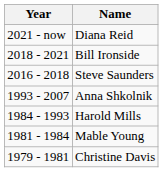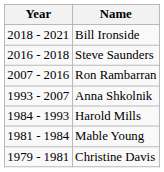 <table class="wikitable">
 <tr>
 <th>Year</th>
 <th>Name</th>
-</tr>
-<tr>
-<td>2021 - now</td>
-<td>Diana Reid</td>
 </tr>
 <tr>
 <td>2018 - 2021</td>
 <td>Bill Ironside</td>
 </tr>
 <tr>
 <td>2016 - 2018</td>
 <td>Steve Saunders</td>
+</tr>
+<tr>
+<td>2007 - 2016</td>
+<td>Ron Rambarran</td>
 </tr>
 <tr>
 <td>1993 - 2007</td>
 <td>Anna Shkolnik</td>
 </tr>
 <tr>
 <td>1984 - 1993</td>
 <td>Harold Mills</td>
 </tr>
 <tr>
 <td>1981 - 1984</td>
 <td>Mable Young</td>
 </tr>
 <tr>
 <td>1979 - 1981</td>
 <td>Christine Davis</td>
 </tr>
 </table>
